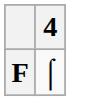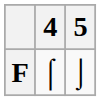 <table class="wikitable">
 <tr>
 <th></th>
 <th>4</th>
+<th>5</th>
 </tr>
 <tr>
 <th>F</th>
 <td>⌠</td>
+<td>⌡</td>
 </tr>
 </table>
